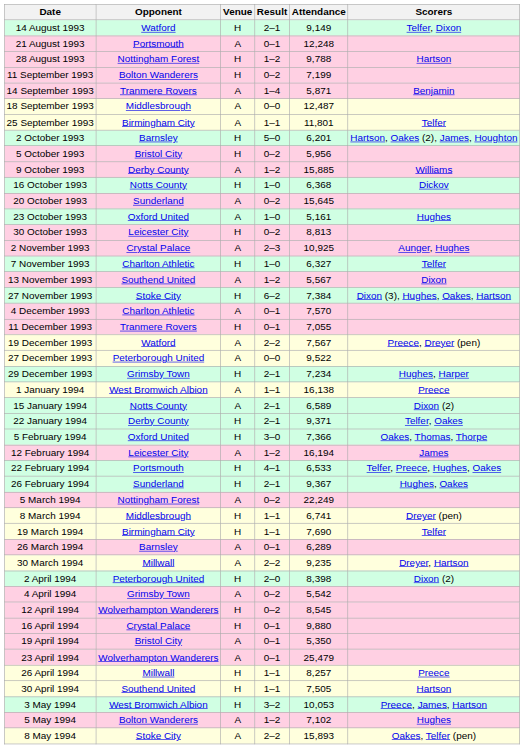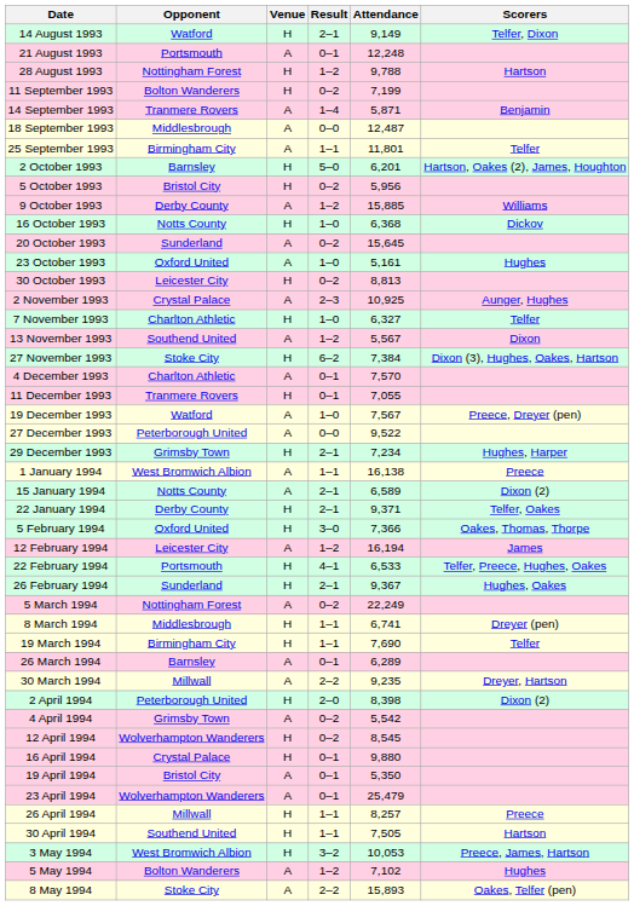 <table class="wikitable sortable" style="font-size:100%; text-align:center">
 <tr>
 <th>Date</th>
 <th>Opponent</th>
 <th>Venue</th>
 <th>Result</th>
 <th>Attendance</th>
 <th>Scorers</th>
 </tr>
 <tr style="background-color: #d0ffe3;">
 <td>14 August 1993</td>
 <td><a href='#'>Watford</a></td>
 <td>H</td>
 <td>2–1</td>
 <td>9,149</td>
 <td><a href='#'>Telfer</a>, <a href='#'>Dixon</a></td>
 </tr>
 <tr style="background-color: #ffd0e3;">
 <td>21 August 1993</td>
 <td><a href='#'>Portsmouth</a></td>
 <td>A</td>
 <td>0–1</td>
 <td>12,248</td>
 <td></td>
 </tr>
 <tr style="background-color: #ffd0e3;">
 <td>28 August 1993</td>
 <td><a href='#'>Nottingham Forest</a></td>
 <td>H</td>
 <td>1–2</td>
 <td>9,788</td>
 <td><a href='#'>Hartson</a></td>
 </tr>
 <tr style="background-color: #ffd0e3;">
 <td>11 September 1993</td>
 <td><a href='#'>Bolton Wanderers</a></td>
 <td>H</td>
 <td>0–2</td>
 <td>7,199</td>
 <td></td>
 </tr>
 <tr style="background-color: #ffd0e3;">
 <td>14 September 1993</td>
 <td><a href='#'>Tranmere Rovers</a></td>
 <td>A</td>
 <td>1–4</td>
 <td>5,871</td>
 <td><a href='#'>Benjamin</a></td>
 </tr>
 <tr style="background-color: #ffffdd;">
 <td>18 September 1993</td>
 <td><a href='#'>Middlesbrough</a></td>
 <td>A</td>
 <td>0–0</td>
 <td>12,487</td>
 <td></td>
 </tr>
 <tr style="background-color: #ffffdd;">
 <td>25 September 1993</td>
 <td><a href='#'>Birmingham City</a></td>
 <td>A</td>
 <td>1–1</td>
 <td>11,801</td>
 <td><a href='#'>Telfer</a></td>
 </tr>
 <tr style="background-color: #d0ffe3;">
 <td>2 October 1993</td>
 <td><a href='#'>Barnsley</a></td>
 <td>H</td>
 <td>5–0</td>
 <td>6,201</td>
 <td><a href='#'>Hartson</a>, <a href='#'>Oakes</a> (2), <a href='#'>James</a>, <a href='#'>Houghton</a></td>
 </tr>
 <tr style="background-color: #ffd0e3;">
 <td>5 October 1993</td>
 <td><a href='#'>Bristol City</a></td>
 <td>H</td>
 <td>0–2</td>
 <td>5,956</td>
 <td></td>
 </tr>
 <tr style="background-color: #ffd0e3;">
 <td>9 October 1993</td>
 <td><a href='#'>Derby County</a></td>
 <td>A</td>
 <td>1–2</td>
 <td>15,885</td>
 <td><a href='#'>Williams</a></td>
 </tr>
 <tr style="background-color: #d0ffe3;">
 <td>16 October 1993</td>
 <td><a href='#'>Notts County</a></td>
 <td>H</td>
 <td>1–0</td>
 <td>6,368</td>
 <td><a href='#'>Dickov</a></td>
 </tr>
 <tr style="background-color: #ffd0e3;">
 <td>20 October 1993</td>
 <td><a href='#'>Sunderland</a></td>
 <td>A</td>
 <td>0–2</td>
 <td>15,645</td>
 <td></td>
 </tr>
 <tr style="background-color: #d0ffe3;">
 <td>23 October 1993</td>
 <td><a href='#'>Oxford United</a></td>
 <td>A</td>
 <td>1–0</td>
 <td>5,161</td>
 <td><a href='#'>Hughes</a></td>
 </tr>
 <tr style="background-color: #ffd0e3;">
 <td>30 October 1993</td>
 <td><a href='#'>Leicester City</a></td>
 <td>H</td>
 <td>0–2</td>
 <td>8,813</td>
 <td></td>
 </tr>
 <tr style="background-color: #ffd0e3;">
 <td>2 November 1993</td>
 <td><a href='#'>Crystal Palace</a></td>
 <td>A</td>
 <td>2–3</td>
 <td>10,925</td>
 <td><a href='#'>Aunger</a>, <a href='#'>Hughes</a></td>
 </tr>
 <tr style="background-color: #d0ffe3;">
 <td>7 November 1993</td>
 <td><a href='#'>Charlton Athletic</a></td>
 <td>H</td>
 <td>1–0</td>
 <td>6,327</td>
 <td><a href='#'>Telfer</a></td>
 </tr>
 <tr style="background-color: #ffd0e3;">
 <td>13 November 1993</td>
 <td><a href='#'>Southend United</a></td>
 <td>A</td>
 <td>1–2</td>
 <td>5,567</td>
 <td><a href='#'>Dixon</a></td>
 </tr>
 <tr style="background-color: #d0ffe3;">
 <td>27 November 1993</td>
 <td><a href='#'>Stoke City</a></td>
 <td>H</td>
 <td>6–2</td>
 <td>7,384</td>
 <td><a href='#'>Dixon</a> (3), <a href='#'>Hughes</a>, <a href='#'>Oakes</a>, <a href='#'>Hartson</a></td>
 </tr>
 <tr style="background-color: #ffd0e3;">
 <td>4 December 1993</td>
 <td><a href='#'>Charlton Athletic</a></td>
 <td>A</td>
 <td>0–1</td>
 <td>7,570</td>
 <td></td>
 </tr>
 <tr style="background-color: #ffd0e3;">
 <td>11 December 1993</td>
 <td><a href='#'>Tranmere Rovers</a></td>
 <td>H</td>
 <td>0–1</td>
 <td>7,055</td>
 <td></td>
 </tr>
 <tr style="background-color: #ffffdd;">
 <td>19 December 1993</td>
 <td><a href='#'>Watford</a></td>
 <td>A</td>
-<td>2–2</td>
+<td>1–0</td>
 <td>7,567</td>
 <td><a href='#'>Preece</a>, <a href='#'>Dreyer</a> (pen)</td>
 </tr>
 <tr style="background-color: #ffffdd;">
 <td>27 December 1993</td>
 <td><a href='#'>Peterborough United</a></td>
 <td>A</td>
 <td>0–0</td>
 <td>9,522</td>
 <td></td>
 </tr>
 <tr style="background-color: #d0ffe3;">
 <td>29 December 1993</td>
 <td><a href='#'>Grimsby Town</a></td>
 <td>H</td>
 <td>2–1</td>
 <td>7,234</td>
 <td><a href='#'>Hughes</a>, <a href='#'>Harper</a></td>
 </tr>
 <tr style="background-color: #ffffdd;">
 <td>1 January 1994</td>
 <td><a href='#'>West Bromwich Albion</a></td>
 <td>A</td>
 <td>1–1</td>
 <td>16,138</td>
 <td><a href='#'>Preece</a></td>
 </tr>
 <tr style="background-color: #d0ffe3;">
 <td>15 January 1994</td>
 <td><a href='#'>Notts County</a></td>
 <td>A</td>
 <td>2–1</td>
 <td>6,589</td>
 <td><a href='#'>Dixon</a> (2)</td>
 </tr>
 <tr style="background-color: #d0ffe3;">
 <td>22 January 1994</td>
 <td><a href='#'>Derby County</a></td>
 <td>H</td>
 <td>2–1</td>
 <td>9,371</td>
 <td><a href='#'>Telfer</a>, <a href='#'>Oakes</a></td>
 </tr>
 <tr style="background-color: #d0ffe3;">
 <td>5 February 1994</td>
 <td><a href='#'>Oxford United</a></td>
 <td>H</td>
 <td>3–0</td>
 <td>7,366</td>
 <td><a href='#'>Oakes</a>, <a href='#'>Thomas</a>, <a href='#'>Thorpe</a></td>
 </tr>
 <tr style="background-color: #ffd0e3;">
 <td>12 February 1994</td>
 <td><a href='#'>Leicester City</a></td>
 <td>A</td>
 <td>1–2</td>
 <td>16,194</td>
 <td><a href='#'>James</a></td>
 </tr>
 <tr style="background-color: #d0ffe3;">
 <td>22 February 1994</td>
 <td><a href='#'>Portsmouth</a></td>
 <td>H</td>
 <td>4–1</td>
 <td>6,533</td>
 <td><a href='#'>Telfer</a>, <a href='#'>Preece</a>, <a href='#'>Hughes</a>, <a href='#'>Oakes</a></td>
 </tr>
 <tr style="background-color: #d0ffe3;">
 <td>26 February 1994</td>
 <td><a href='#'>Sunderland</a></td>
 <td>H</td>
 <td>2–1</td>
 <td>9,367</td>
 <td><a href='#'>Hughes</a>, <a href='#'>Oakes</a></td>
 </tr>
 <tr style="background-color: #ffd0e3;">
 <td>5 March 1994</td>
 <td><a href='#'>Nottingham Forest</a></td>
 <td>A</td>
 <td>0–2</td>
 <td>22,249</td>
 <td></td>
 </tr>
 <tr style="background-color: #ffffdd;">
 <td>8 March 1994</td>
 <td><a href='#'>Middlesbrough</a></td>
 <td>H</td>
 <td>1–1</td>
 <td>6,741</td>
 <td><a href='#'>Dreyer</a> (pen)</td>
 </tr>
 <tr style="background-color: #ffffdd;">
 <td>19 March 1994</td>
 <td><a href='#'>Birmingham City</a></td>
 <td>H</td>
 <td>1–1</td>
 <td>7,690</td>
 <td><a href='#'>Telfer</a></td>
 </tr>
 <tr style="background-color: #ffd0e3;">
 <td>26 March 1994</td>
 <td><a href='#'>Barnsley</a></td>
 <td>A</td>
 <td>0–1</td>
 <td>6,289</td>
 <td></td>
 </tr>
 <tr style="background-color: #ffffdd;">
 <td>30 March 1994</td>
 <td><a href='#'>Millwall</a></td>
 <td>A</td>
 <td>2–2</td>
 <td>9,235</td>
 <td><a href='#'>Dreyer</a>, <a href='#'>Hartson</a></td>
 </tr>
 <tr style="background-color: #d0ffe3;">
 <td>2 April 1994</td>
 <td><a href='#'>Peterborough United</a></td>
 <td>H</td>
 <td>2–0</td>
 <td>8,398</td>
 <td><a href='#'>Dixon</a> (2)</td>
 </tr>
 <tr style="background-color: #ffd0e3;">
 <td>4 April 1994</td>
 <td><a href='#'>Grimsby Town</a></td>
 <td>A</td>
 <td>0–2</td>
 <td>5,542</td>
 <td></td>
 </tr>
 <tr style="background-color: #ffd0e3;">
 <td>12 April 1994</td>
 <td><a href='#'>Wolverhampton Wanderers</a></td>
 <td>H</td>
 <td>0–2</td>
 <td>8,545</td>
 <td></td>
 </tr>
 <tr style="background-color: #ffd0e3;">
 <td>16 April 1994</td>
 <td><a href='#'>Crystal Palace</a></td>
 <td>H</td>
 <td>0–1</td>
 <td>9,880</td>
 <td></td>
 </tr>
 <tr style="background-color: #ffd0e3;">
 <td>19 April 1994</td>
 <td><a href='#'>Bristol City</a></td>
 <td>A</td>
 <td>0–1</td>
 <td>5,350</td>
 <td></td>
 </tr>
 <tr style="background-color: #ffd0e3;">
 <td>23 April 1994</td>
 <td><a href='#'>Wolverhampton Wanderers</a></td>
 <td>A</td>
 <td>0–1</td>
 <td>25,479</td>
 <td></td>
 </tr>
 <tr style="background-color: #ffffdd;">
 <td>26 April 1994</td>
 <td><a href='#'>Millwall</a></td>
 <td>H</td>
 <td>1–1</td>
 <td>8,257</td>
 <td><a href='#'>Preece</a></td>
 </tr>
 <tr style="background-color: #ffffdd;">
 <td>30 April 1994</td>
 <td><a href='#'>Southend United</a></td>
 <td>H</td>
 <td>1–1</td>
 <td>7,505</td>
 <td><a href='#'>Hartson</a></td>
 </tr>
 <tr style="background-color: #d0ffe3;">
 <td>3 May 1994</td>
 <td><a href='#'>West Bromwich Albion</a></td>
 <td>H</td>
 <td>3–2</td>
 <td>10,053</td>
 <td><a href='#'>Preece</a>, <a href='#'>James</a>, <a href='#'>Hartson</a></td>
 </tr>
 <tr style="background-color: #ffd0e3;">
 <td>5 May 1994</td>
 <td><a href='#'>Bolton Wanderers</a></td>
 <td>A</td>
 <td>1–2</td>
 <td>7,102</td>
 <td><a href='#'>Hughes</a></td>
 </tr>
 <tr style="background-color: #ffffdd;">
 <td>8 May 1994</td>
 <td><a href='#'>Stoke City</a></td>
 <td>A</td>
 <td>2–2</td>
 <td>15,893</td>
 <td><a href='#'>Oakes</a>, <a href='#'>Telfer</a> (pen)</td>
 </tr>
 </table>
